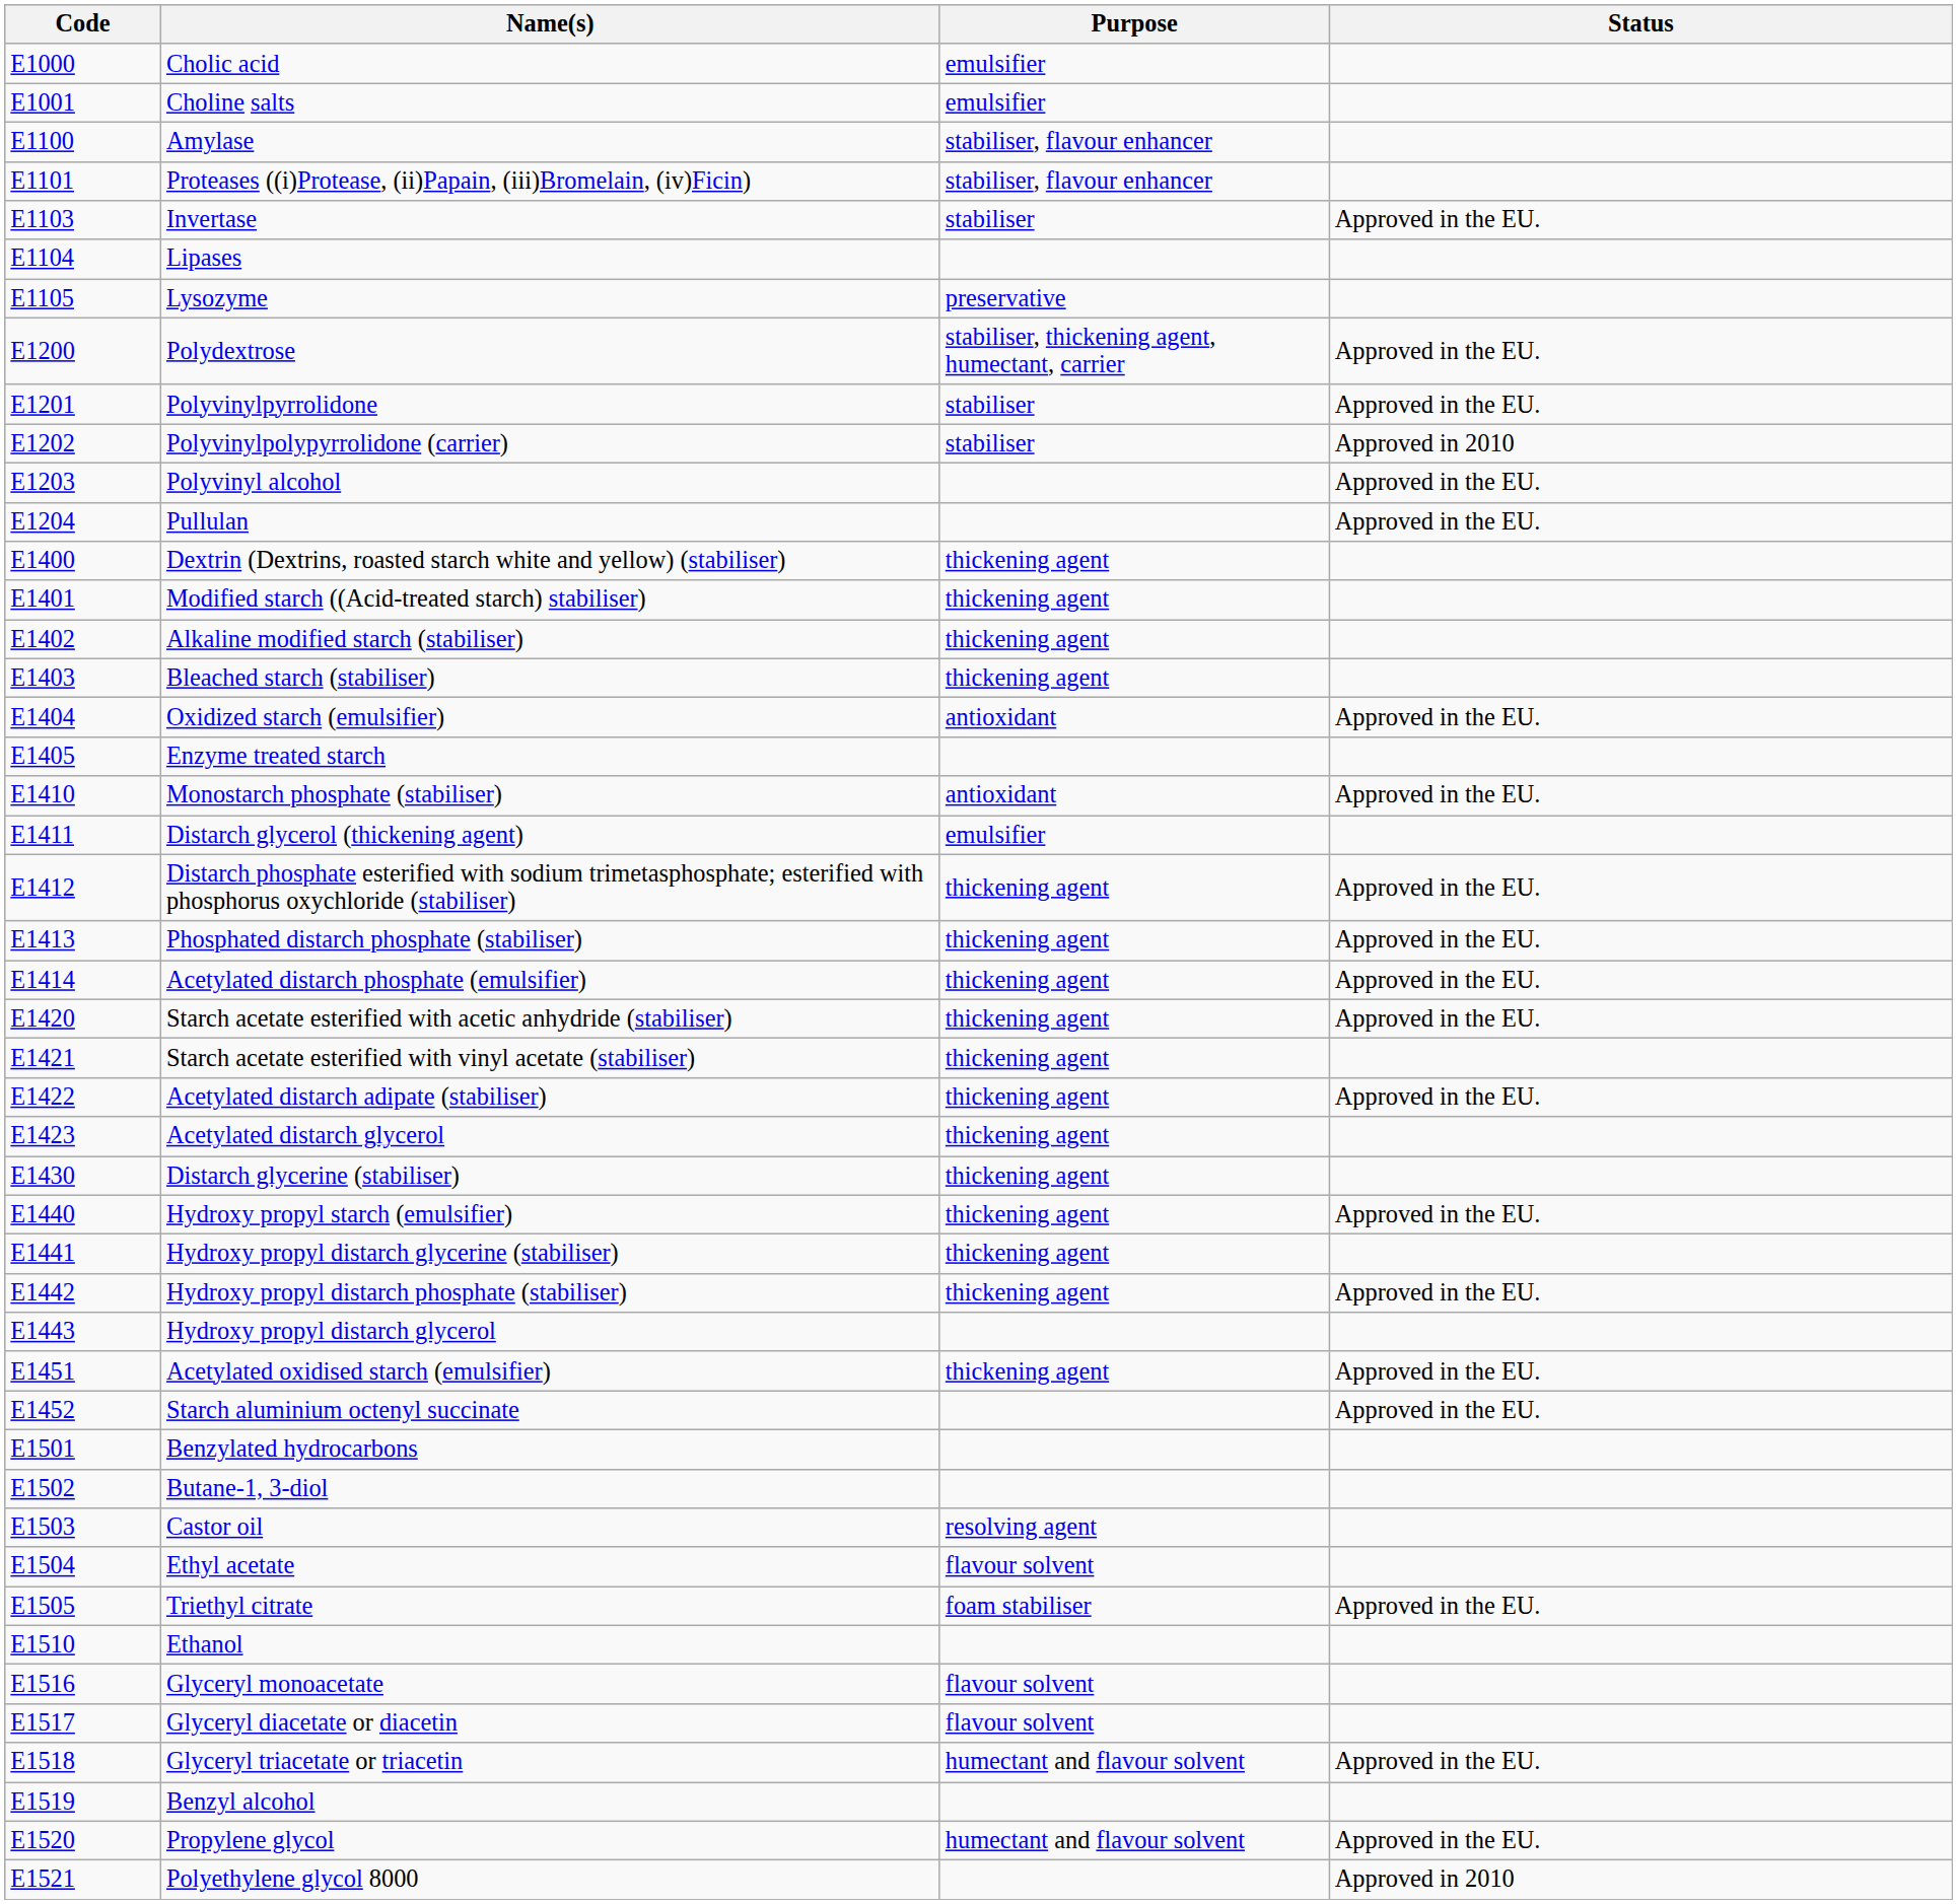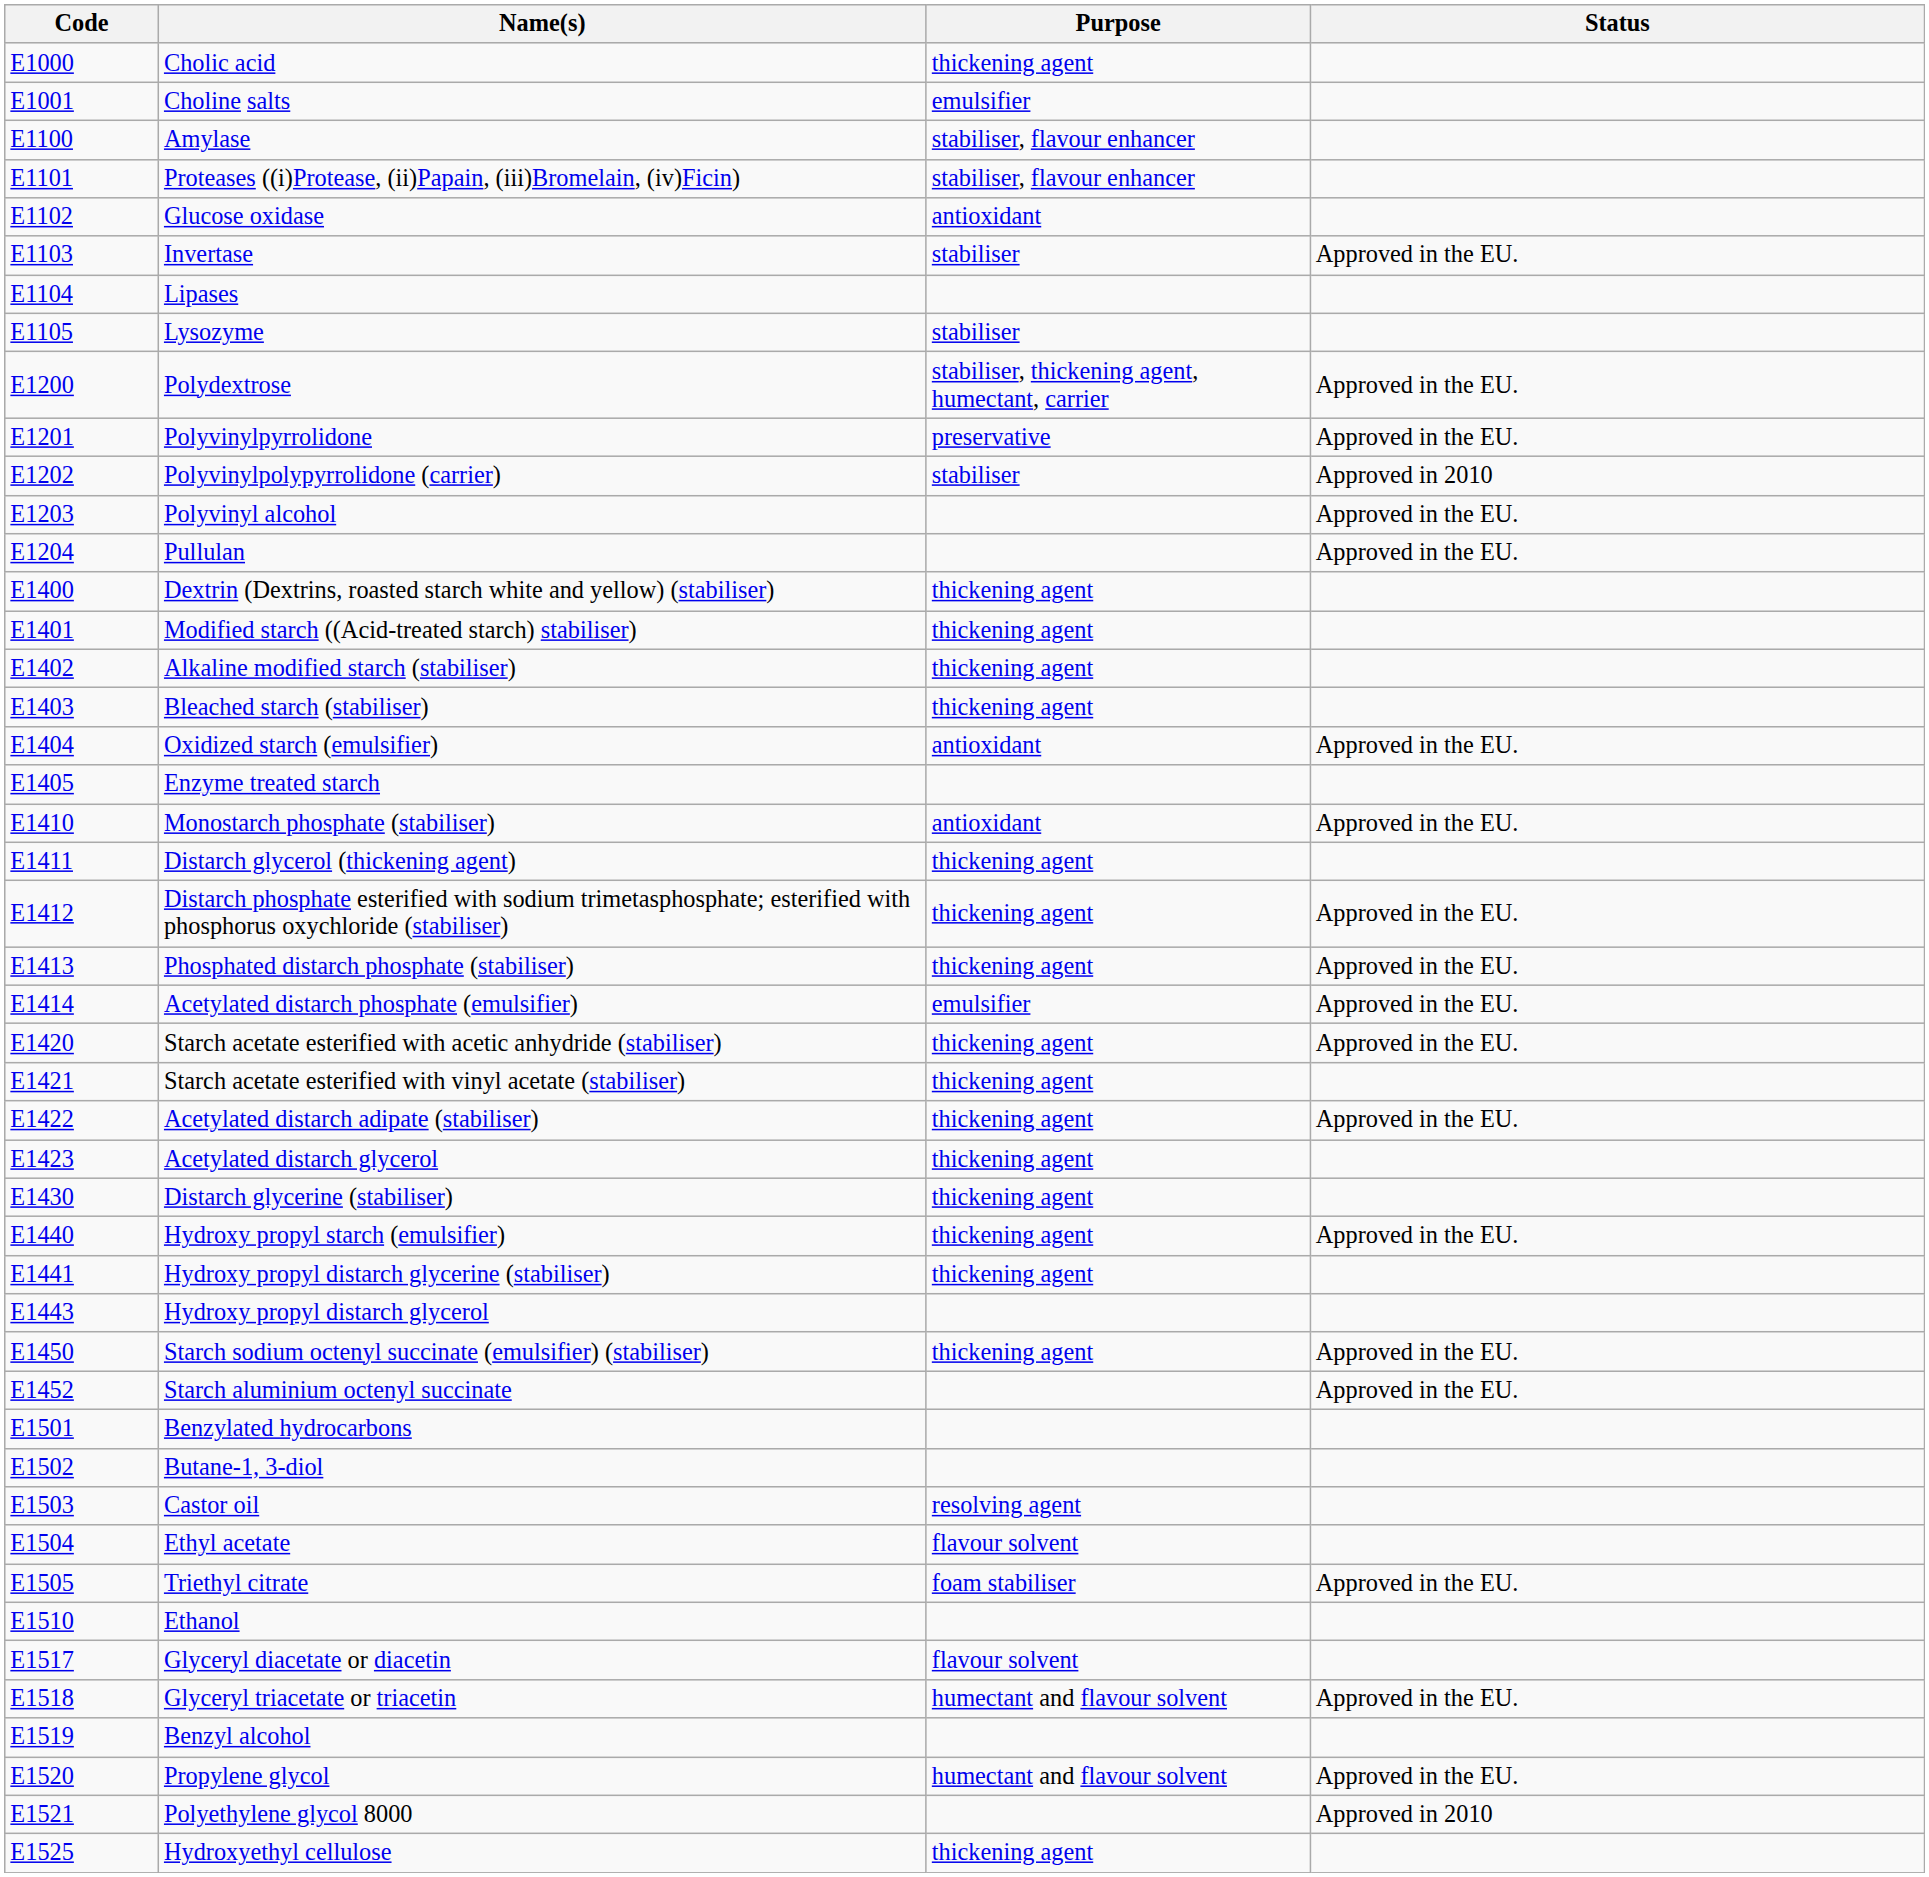 <table class="wikitable sortable" style="width:100%;">
 <tr>
 <th width=8%>Code</th>
 <th width=40%>Name(s)</th>
 <th width=20%>Purpose</th>
 <th width=32%>Status</th>
 </tr>
 <tr>
 <td><a href='#'>E1000</a></td>
 <td><a href='#'>Cholic acid</a></td>
-<td><a href='#'>emulsifier</a></td>
+<td><a href='#'>thickening agent</a></td>
 <td></td>
 </tr>
 <tr>
 <td><a href='#'>E1001</a></td>
 <td><a href='#'>Choline</a> <a href='#'>salts</a></td>
 <td><a href='#'>emulsifier</a></td>
 <td></td>
 </tr>
 <tr>
 <td><a href='#'>E1100</a></td>
 <td><a href='#'>Amylase</a></td>
 <td><a href='#'>stabiliser</a>, <a href='#'>flavour enhancer</a></td>
 <td></td>
 </tr>
 <tr>
 <td><a href='#'>E1101</a></td>
 <td><a href='#'>Proteases</a> ((i)<a href='#'>Protease</a>, (ii)<a href='#'>Papain</a>, (iii)<a href='#'>Bromelain</a>, (iv)<a href='#'>Ficin</a>)</td>
 <td><a href='#'>stabiliser</a>, <a href='#'>flavour enhancer</a></td>
 <td></td>
 </tr>
 <tr>
+<td><a href='#'>E1102</a></td>
+<td><a href='#'>Glucose oxidase</a></td>
+<td><a href='#'>antioxidant</a></td>
+<td></td>
+</tr>
+<tr>
 <td><a href='#'>E1103</a></td>
 <td><a href='#'>Invertase</a></td>
 <td><a href='#'>stabiliser</a></td>
 <td>Approved in the EU.</td>
 </tr>
 <tr>
 <td><a href='#'>E1104</a></td>
 <td><a href='#'>Lipases</a></td>
 <td></td>
 <td></td>
 </tr>
 <tr>
 <td><a href='#'>E1105</a></td>
 <td><a href='#'>Lysozyme</a></td>
-<td><a href='#'>preservative</a></td>
+<td><a href='#'>stabiliser</a></td>
 <td></td>
 </tr>
 <tr>
 <td><a href='#'>E1200</a></td>
 <td><a href='#'>Polydextrose</a></td>
 <td><a href='#'>stabiliser</a>, <a href='#'>thickening agent</a>, <a href='#'>humectant</a>, <a href='#'>carrier</a></td>
 <td>Approved in the EU.</td>
 </tr>
 <tr>
 <td><a href='#'>E1201</a></td>
 <td><a href='#'>Polyvinylpyrrolidone</a></td>
-<td><a href='#'>stabiliser</a></td>
+<td><a href='#'>preservative</a></td>
 <td>Approved in the EU.</td>
 </tr>
 <tr>
 <td><a href='#'>E1202</a></td>
 <td><a href='#'>Polyvinylpolypyrrolidone</a> (<a href='#'>carrier</a>)</td>
 <td><a href='#'>stabiliser</a></td>
 <td>Approved in 2010</td>
 </tr>
 <tr>
 <td><a href='#'>E1203</a></td>
 <td><a href='#'>Polyvinyl alcohol</a></td>
 <td></td>
 <td>Approved in the EU.</td>
 </tr>
 <tr>
 <td><a href='#'>E1204</a></td>
 <td><a href='#'>Pullulan</a></td>
 <td></td>
 <td>Approved in the EU.</td>
 </tr>
 <tr>
 <td><a href='#'>E1400</a></td>
 <td><a href='#'>Dextrin</a> (Dextrins, roasted starch white and yellow) (<a href='#'>stabiliser</a>)</td>
 <td><a href='#'>thickening agent</a></td>
 <td></td>
 </tr>
 <tr>
 <td><a href='#'>E1401</a></td>
 <td><a href='#'>Modified starch</a> ((Acid-treated starch) <a href='#'>stabiliser</a>)</td>
 <td><a href='#'>thickening agent</a></td>
 <td></td>
 </tr>
 <tr>
 <td><a href='#'>E1402</a></td>
 <td><a href='#'>Alkaline modified starch</a> (<a href='#'>stabiliser</a>)</td>
 <td><a href='#'>thickening agent</a></td>
 <td></td>
 </tr>
 <tr>
 <td><a href='#'>E1403</a></td>
 <td><a href='#'>Bleached starch</a> (<a href='#'>stabiliser</a>)</td>
 <td><a href='#'>thickening agent</a></td>
 <td></td>
 </tr>
 <tr>
 <td><a href='#'>E1404</a></td>
 <td><a href='#'>Oxidized starch</a> (<a href='#'>emulsifier</a>)</td>
 <td><a href='#'>antioxidant</a></td>
 <td>Approved in the EU.</td>
 </tr>
 <tr>
 <td><a href='#'>E1405</a></td>
 <td><a href='#'>Enzyme treated starch</a></td>
 <td></td>
 <td></td>
 </tr>
 <tr>
 <td><a href='#'>E1410</a></td>
 <td><a href='#'>Monostarch phosphate</a> (<a href='#'>stabiliser</a>)</td>
 <td><a href='#'>antioxidant</a></td>
 <td>Approved in the EU.</td>
 </tr>
 <tr>
 <td><a href='#'>E1411</a></td>
 <td><a href='#'>Distarch glycerol</a> (<a href='#'>thickening agent</a>)</td>
-<td><a href='#'>emulsifier</a></td>
+<td><a href='#'>thickening agent</a></td>
 <td></td>
 </tr>
 <tr>
 <td><a href='#'>E1412</a></td>
 <td><a href='#'>Distarch phosphate</a> esterified with sodium trimetasphosphate; esterified with phosphorus oxychloride (<a href='#'>stabiliser</a>)</td>
 <td><a href='#'>thickening agent</a></td>
 <td>Approved in the EU.</td>
 </tr>
 <tr>
 <td><a href='#'>E1413</a></td>
 <td><a href='#'>Phosphated distarch phosphate</a> (<a href='#'>stabiliser</a>)</td>
 <td><a href='#'>thickening agent</a></td>
 <td>Approved in the EU.</td>
 </tr>
 <tr>
 <td><a href='#'>E1414</a></td>
 <td><a href='#'>Acetylated distarch phosphate</a> (<a href='#'>emulsifier</a>)</td>
-<td><a href='#'>thickening agent</a></td>
+<td><a href='#'>emulsifier</a></td>
 <td>Approved in the EU.</td>
 </tr>
 <tr>
 <td><a href='#'>E1420</a></td>
 <td>Starch acetate esterified with acetic anhydride (<a href='#'>stabiliser</a>)</td>
 <td><a href='#'>thickening agent</a></td>
 <td>Approved in the EU.</td>
 </tr>
 <tr>
 <td><a href='#'>E1421</a></td>
 <td>Starch acetate esterified with vinyl acetate (<a href='#'>stabiliser</a>)</td>
 <td><a href='#'>thickening agent</a></td>
 <td></td>
 </tr>
 <tr>
 <td><a href='#'>E1422</a></td>
 <td><a href='#'>Acetylated distarch adipate</a> (<a href='#'>stabiliser</a>)</td>
 <td><a href='#'>thickening agent</a></td>
 <td>Approved in the EU.</td>
 </tr>
 <tr>
 <td><a href='#'>E1423</a></td>
 <td><a href='#'>Acetylated distarch glycerol</a></td>
 <td><a href='#'>thickening agent</a></td>
 <td></td>
 </tr>
 <tr>
 <td><a href='#'>E1430</a></td>
 <td><a href='#'>Distarch glycerine</a> (<a href='#'>stabiliser</a>)</td>
 <td><a href='#'>thickening agent</a></td>
 <td></td>
 </tr>
 <tr>
 <td><a href='#'>E1440</a></td>
 <td><a href='#'>Hydroxy propyl starch</a> (<a href='#'>emulsifier</a>)</td>
 <td><a href='#'>thickening agent</a></td>
 <td>Approved in the EU.</td>
 </tr>
 <tr>
 <td><a href='#'>E1441</a></td>
 <td><a href='#'>Hydroxy propyl distarch glycerine</a> (<a href='#'>stabiliser</a>)</td>
 <td><a href='#'>thickening agent</a></td>
 <td></td>
 </tr>
 <tr>
-<td><a href='#'>E1442</a></td>
-<td><a href='#'>Hydroxy propyl distarch phosphate</a> (<a href='#'>stabiliser</a>)</td>
-<td><a href='#'>thickening agent</a></td>
-<td>Approved in the EU.</td>
-</tr>
-<tr>
 <td><a href='#'>E1443</a></td>
 <td><a href='#'>Hydroxy propyl distarch glycerol</a></td>
 <td></td>
 <td></td>
 </tr>
 <tr>
-<td><a href='#'>E1451</a></td>
-<td><a href='#'>Acetylated oxidised starch</a> (<a href='#'>emulsifier</a>)</td>
+<td><a href='#'>E1450</a></td>
+<td><a href='#'>Starch sodium octenyl succinate</a> (<a href='#'>emulsifier</a>) (<a href='#'>stabiliser</a>)</td>
 <td><a href='#'>thickening agent</a></td>
 <td>Approved in the EU.</td>
 </tr>
 <tr>
 <td><a href='#'>E1452</a></td>
 <td><a href='#'>Starch aluminium octenyl succinate</a></td>
 <td></td>
 <td>Approved in the EU.</td>
 </tr>
 <tr>
 <td><a href='#'>E1501</a></td>
 <td><a href='#'>Benzylated hydrocarbons</a></td>
 <td></td>
 <td></td>
 </tr>
 <tr>
 <td><a href='#'>E1502</a></td>
 <td><a href='#'>Butane-1, 3-diol</a></td>
 <td></td>
 <td></td>
 </tr>
 <tr>
 <td><a href='#'>E1503</a></td>
 <td><a href='#'>Castor oil</a></td>
 <td><a href='#'>resolving agent</a></td>
 <td></td>
 </tr>
 <tr>
 <td><a href='#'>E1504</a></td>
 <td><a href='#'>Ethyl acetate</a></td>
 <td><a href='#'>flavour solvent</a></td>
 <td></td>
 </tr>
 <tr>
 <td><a href='#'>E1505</a></td>
 <td><a href='#'>Triethyl citrate</a></td>
 <td><a href='#'>foam stabiliser</a></td>
 <td>Approved in the EU.</td>
 </tr>
 <tr>
 <td><a href='#'>E1510</a></td>
 <td><a href='#'>Ethanol</a></td>
 <td></td>
 <td></td>
 </tr>
 <tr>
-<td><a href='#'>E1516</a></td>
-<td><a href='#'>Glyceryl monoacetate</a></td>
-<td><a href='#'>flavour solvent</a></td>
-<td></td>
-</tr>
-<tr>
 <td><a href='#'>E1517</a></td>
 <td><a href='#'>Glyceryl diacetate</a> or <a href='#'>diacetin</a></td>
 <td><a href='#'>flavour solvent</a></td>
 <td></td>
 </tr>
 <tr>
 <td><a href='#'>E1518</a></td>
 <td><a href='#'>Glyceryl triacetate</a> or <a href='#'>triacetin</a></td>
 <td><a href='#'>humectant</a> and <a href='#'>flavour solvent</a></td>
 <td>Approved in the EU.</td>
 </tr>
 <tr>
 <td><a href='#'>E1519</a></td>
 <td><a href='#'>Benzyl alcohol</a></td>
 <td></td>
 <td></td>
 </tr>
 <tr>
 <td><a href='#'>E1520</a></td>
 <td><a href='#'>Propylene glycol</a></td>
 <td><a href='#'>humectant</a> and <a href='#'>flavour solvent</a></td>
 <td>Approved in the EU.</td>
 </tr>
 <tr>
 <td><a href='#'>E1521</a></td>
 <td><a href='#'>Polyethylene glycol</a> 8000</td>
 <td></td>
 <td>Approved in 2010</td>
 </tr>
+<tr>
+<td><a href='#'>E1525</a></td>
+<td><a href='#'>Hydroxyethyl cellulose</a></td>
+<td><a href='#'>thickening agent</a></td>
+<td></td>
+</tr>
 </table>
